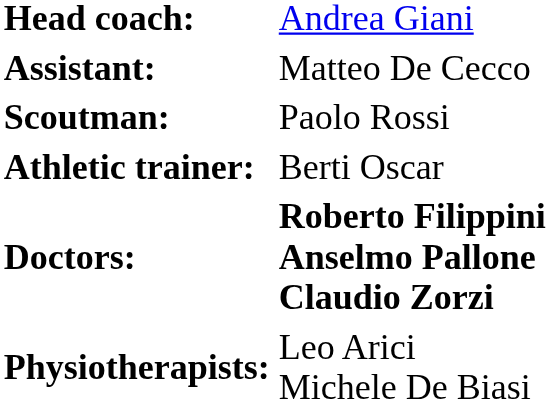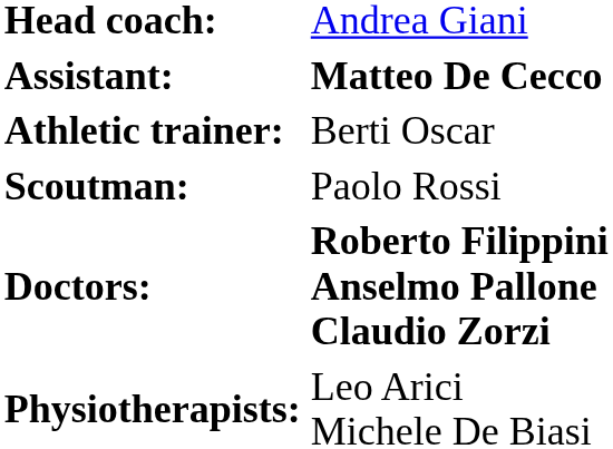 <table>
 <tr>
 <td><strong>Head coach:</strong></td>
 <td><a href='#'>Andrea Giani</a></td>
 </tr>
 <tr>
 <td><strong>Assistant:</strong></td>
-<td>Matteo De Cecco</td>
+<td><strong>Matteo De Cecco</strong></td>
+</tr>
+<tr>
+<td><strong>Athletic trainer:</strong></td>
+<td>Berti Oscar</td>
 </tr>
 <tr>
 <td><strong>Scoutman:</strong></td>
 <td>Paolo Rossi</td>
-</tr>
-<tr>
-<td><strong>Athletic trainer:</strong></td>
-<td>Berti Oscar</td>
 </tr>
 <tr>
 <td><strong>Doctors:</strong></td>
 <td><strong>Roberto Filippini<br>Anselmo Pallone<br>Claudio Zorzi</strong></td>
 </tr>
 <tr>
 <td><strong>Physiotherapists:</strong></td>
 <td>Leo Arici<br>Michele De Biasi</td>
 </tr>
 </table>
